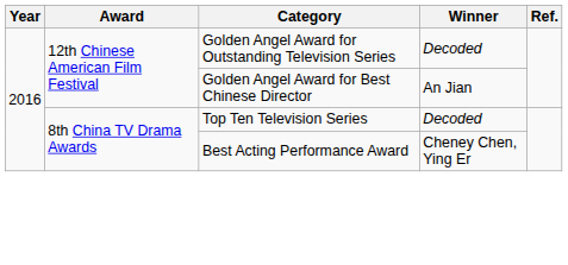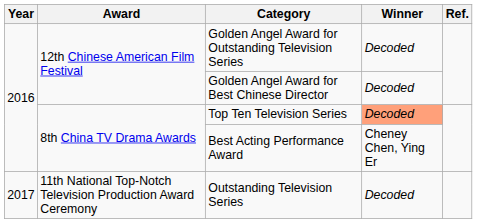 <table class="wikitable">
 <tr>
 <th>Year</th>
 <th>Award</th>
 <th>Category</th>
 <th>Winner</th>
 <th>Ref.</th>
 </tr>
 <tr>
 <td rowspan=4>2016</td>
 <td rowspan=2>12th <a href='#'>Chinese American Film Festival</a></td>
 <td>Golden Angel Award for Outstanding Television Series</td>
 <td><em>Decoded</em></td>
 <td rowspan=2></td>
 </tr>
 <tr>
 <td>Golden Angel Award for Best Chinese Director</td>
-<td>An Jian</td>
+<td><em>Decoded</em></td>
 </tr>
 <tr>
 <td rowspan=2>8th <a href='#'>China TV Drama Awards</a></td>
 <td>Top Ten Television Series</td>
-<td><em>Decoded</em></td>
+<td style="background: lightsalmon;"><em>Decoded</em></td>
 <td rowspan=2></td>
 </tr>
 <tr>
 <td>Best Acting Performance Award</td>
 <td>Cheney Chen, Ying Er</td>
 </tr>
+<tr>
+<td>2017</td>
+<td>11th National Top-Notch Television Production Award Ceremony</td>
+<td>Outstanding Television Series</td>
+<td><em>Decoded</em></td>
+<td></td>
+</tr>
 </table>
